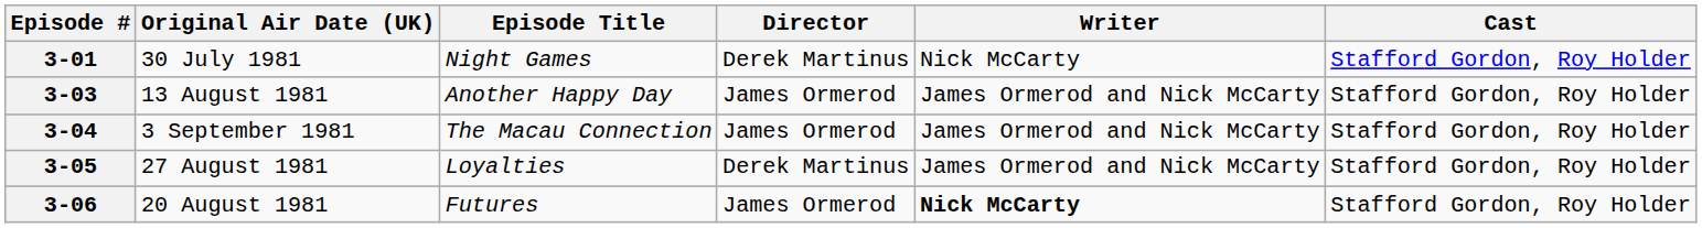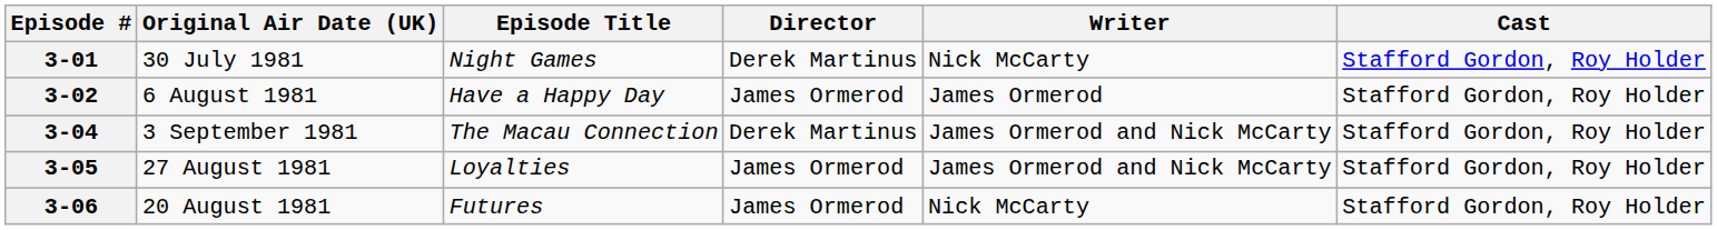 <table class="wikitable">
 <tr>
 <th>Episode #</th>
 <th>Original Air Date (UK)</th>
 <th>Episode Title</th>
 <th>Director</th>
 <th>Writer</th>
 <th>Cast</th>
 </tr>
 <tr>
 <th align="center">3-01</th>
 <td>30 July 1981</td>
 <td><em>Night Games</em></td>
 <td>Derek Martinus</td>
 <td>Nick McCarty</td>
 <td><a href='#'>Stafford Gordon</a>, <a href='#'>Roy Holder</a></td>
 </tr>
 <tr>
-<th align="center">3-03</th>
-<td>13 August 1981</td>
-<td><em>Another Happy Day</em></td>
+<th align="center">3-02</th>
+<td>6 August 1981</td>
+<td><em>Have a Happy Day</em></td>
 <td>James Ormerod</td>
-<td>James Ormerod and Nick McCarty</td>
+<td>James Ormerod</td>
 <td>Stafford Gordon, Roy Holder</td>
 </tr>
 <tr>
 <th align="center">3-04</th>
 <td>3 September 1981</td>
 <td><em>The Macau Connection</em></td>
-<td>James Ormerod</td>
+<td>Derek Martinus</td>
 <td>James Ormerod and Nick McCarty</td>
 <td>Stafford Gordon, Roy Holder</td>
 </tr>
 <tr>
 <th align="center">3-05</th>
 <td>27 August 1981</td>
 <td><em>Loyalties</em></td>
-<td>Derek Martinus</td>
+<td>James Ormerod</td>
 <td>James Ormerod and Nick McCarty</td>
 <td>Stafford Gordon, Roy Holder</td>
 </tr>
 <tr>
 <th align="center">3-06</th>
 <td>20 August 1981</td>
 <td><em>Futures</em></td>
 <td>James Ormerod</td>
-<td><strong>Nick McCarty</strong></td>
+<td>Nick McCarty</td>
 <td>Stafford Gordon, Roy Holder</td>
 </tr>
 </table>
